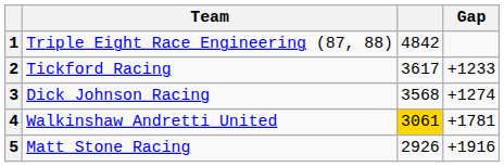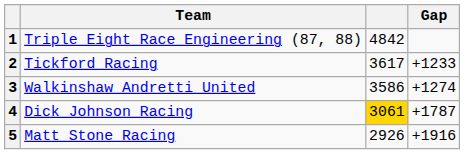 <table class="wikitable" style="font-size: 95%;">
 <tr>
 <th></th>
 <th>Team</th>
 <th></th>
 <th>Gap</th>
 </tr>
 <tr>
 <th>1</th>
 <td nowrap><a href='#'>Triple Eight Race Engineering</a> (87, 88)</td>
 <td align="right">4842</td>
 <td align="right"></td>
 </tr>
 <tr>
 <th>2</th>
 <td><a href='#'>Tickford Racing</a></td>
 <td align="right">3617</td>
 <td align="right">+1233</td>
 </tr>
 <tr>
 <th>3</th>
-<td><a href='#'>Dick Johnson Racing</a></td>
-<td align="right">3568</td>
+<td><a href='#'>Walkinshaw Andretti United</a></td>
+<td align="right">3586</td>
 <td align="right">+1274</td>
 </tr>
 <tr>
 <th>4</th>
-<td><a href='#'>Walkinshaw Andretti United</a></td>
+<td><a href='#'>Dick Johnson Racing</a></td>
 <td align="right" style="background: gold;">3061</td>
-<td align="right">+1781</td>
+<td align="right">+1787</td>
 </tr>
 <tr>
 <th>5</th>
 <td><a href='#'>Matt Stone Racing</a></td>
 <td align="right">2926</td>
 <td align="right">+1916</td>
 </tr>
 </table>
